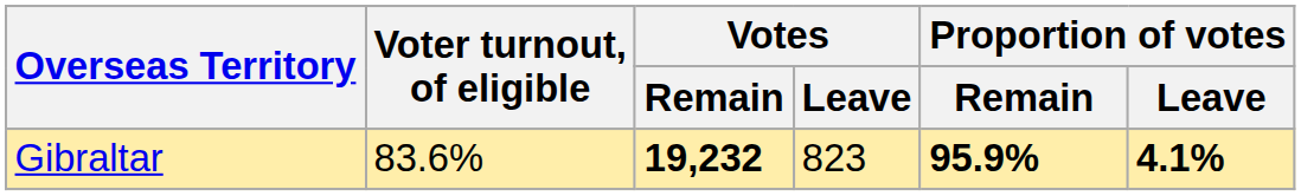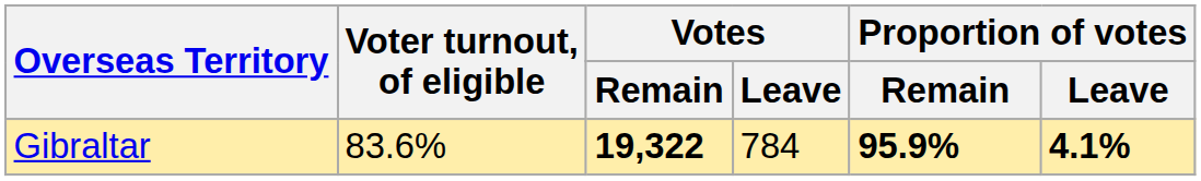 <table class="wikitable sortable">
 <tr>
 <th rowspan=2><a href='#'>Overseas Territory</a></th>
 <th rowspan=2>Voter turnout,<br>of eligible</th>
 <th colspan=2>Votes</th>
 <th colspan=2>Proportion of votes</th>
 </tr>
 <tr>
 <th>Remain</th>
 <th>Leave</th>
 <th>Remain</th>
 <th>Leave</th>
 </tr>
 <tr style="background:#fea;">
 <td><a href='#'>Gibraltar</a></td>
 <td>83.6%</td>
-<td><strong>19,232</strong></td>
-<td>823</td>
+<td><strong>19,322</strong></td>
+<td>784</td>
 <td><strong>95.9%</strong></td>
 <td><strong>4.1%</strong></td>
 </tr>
 </table>
